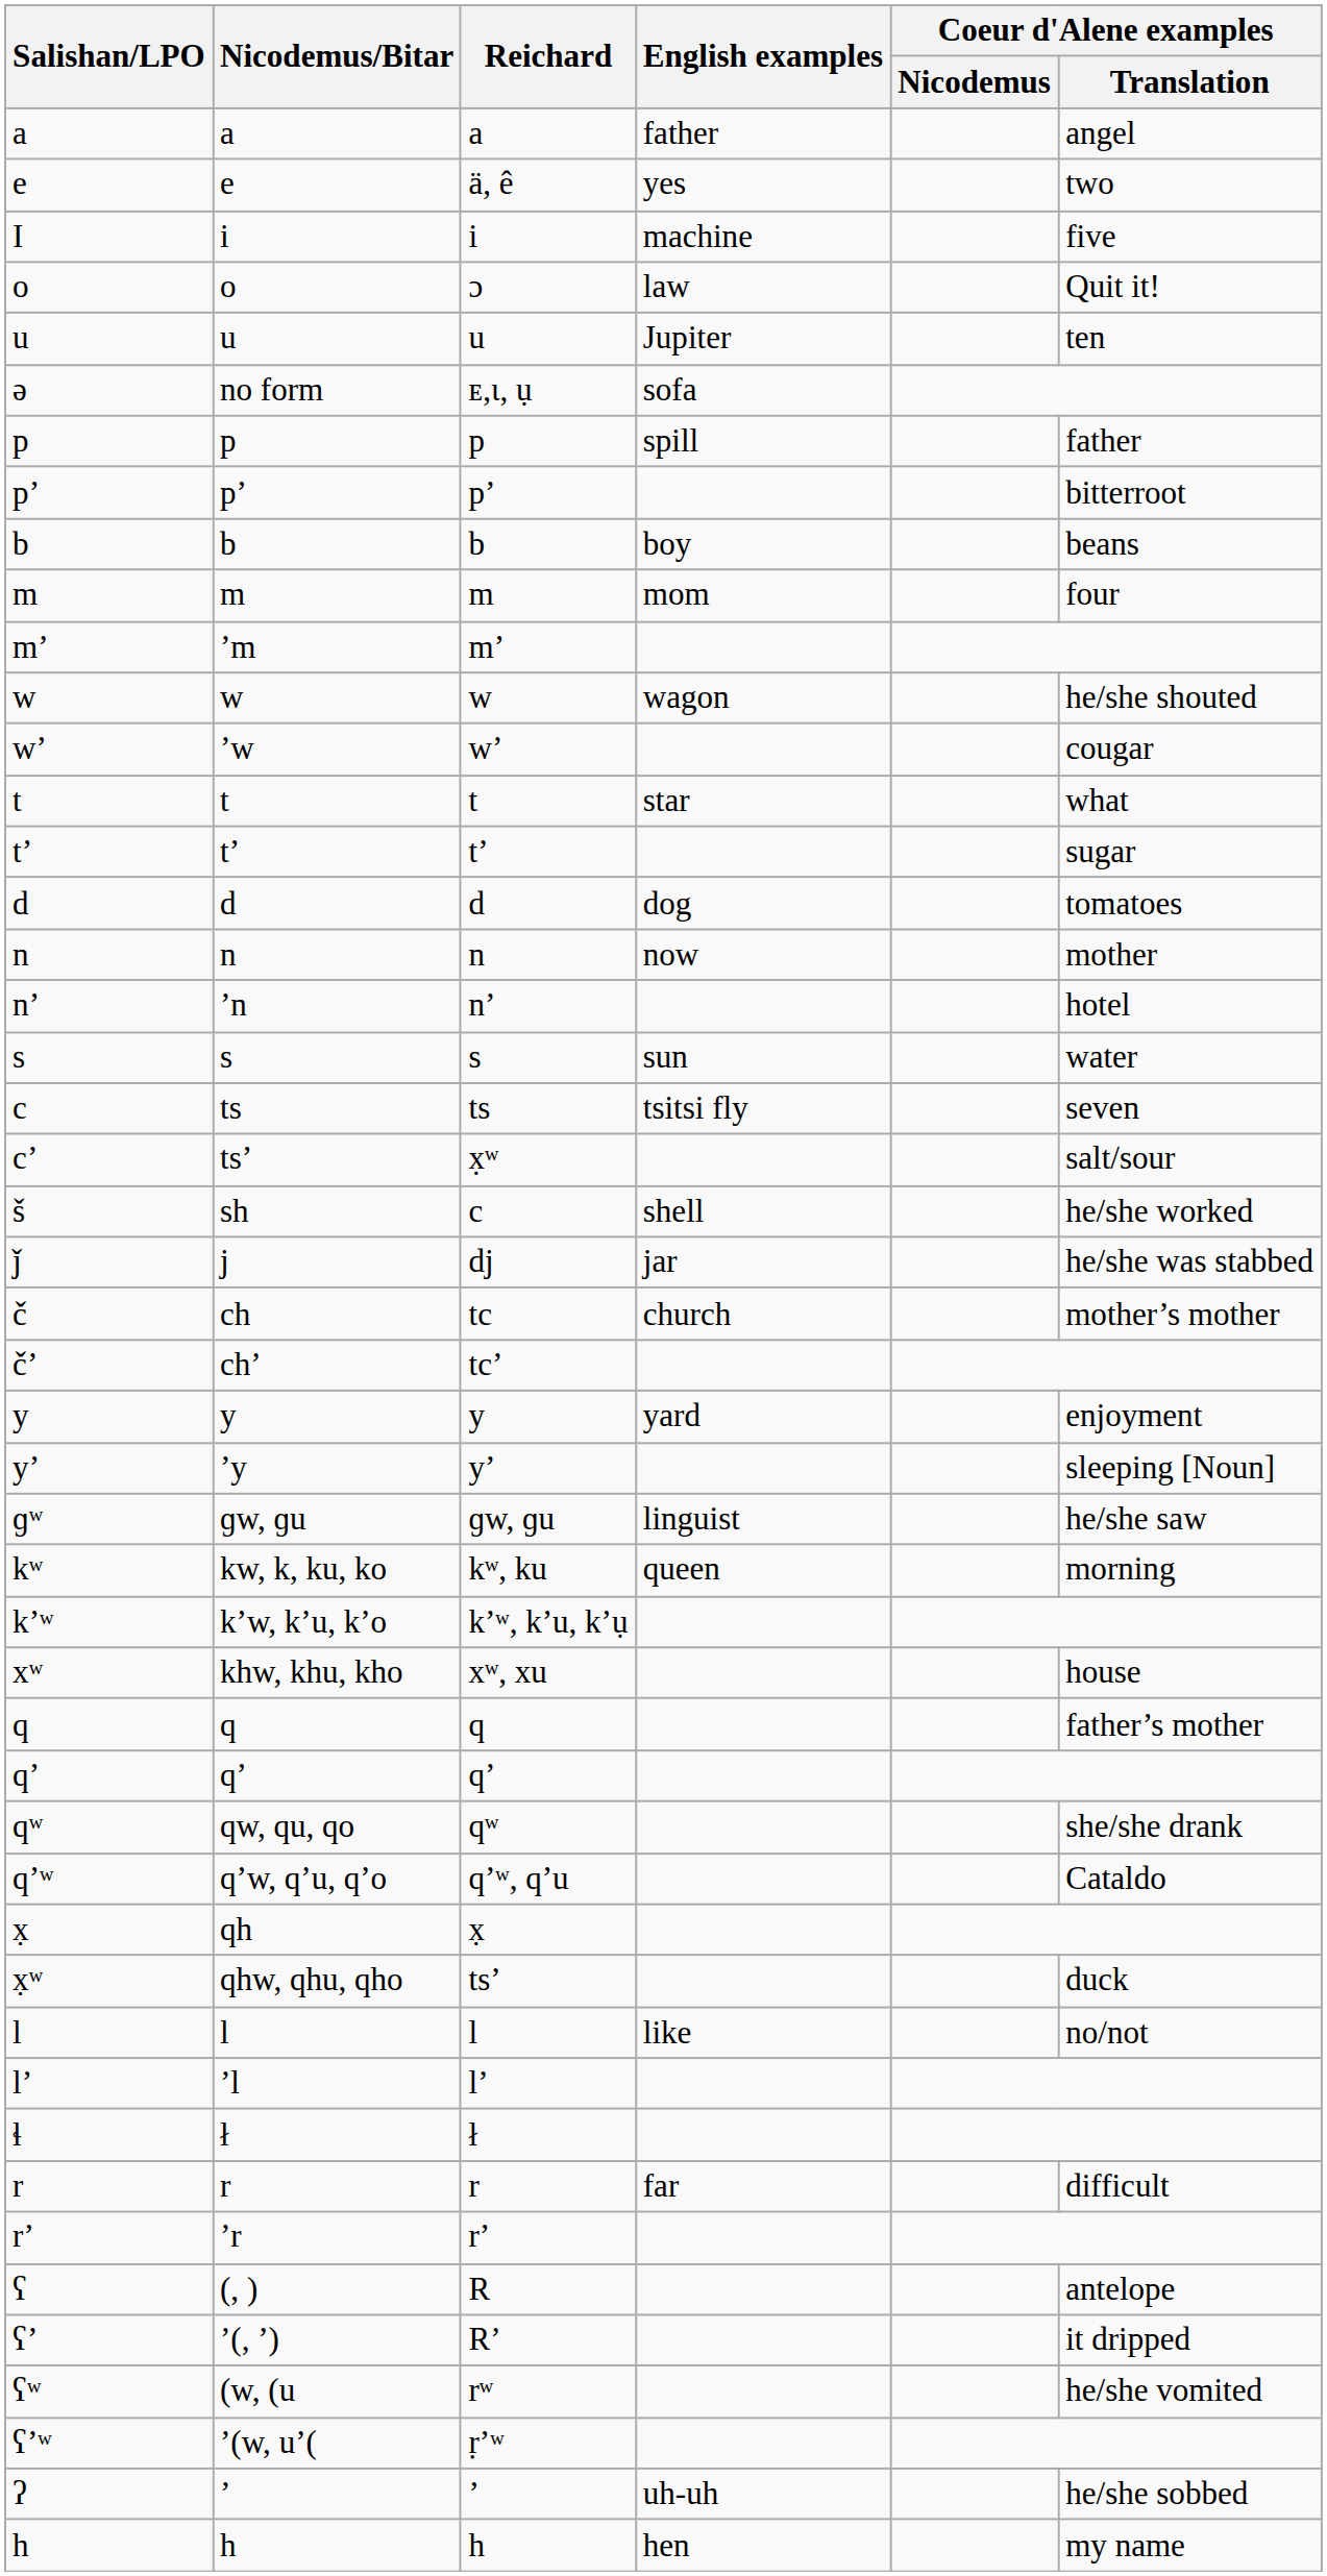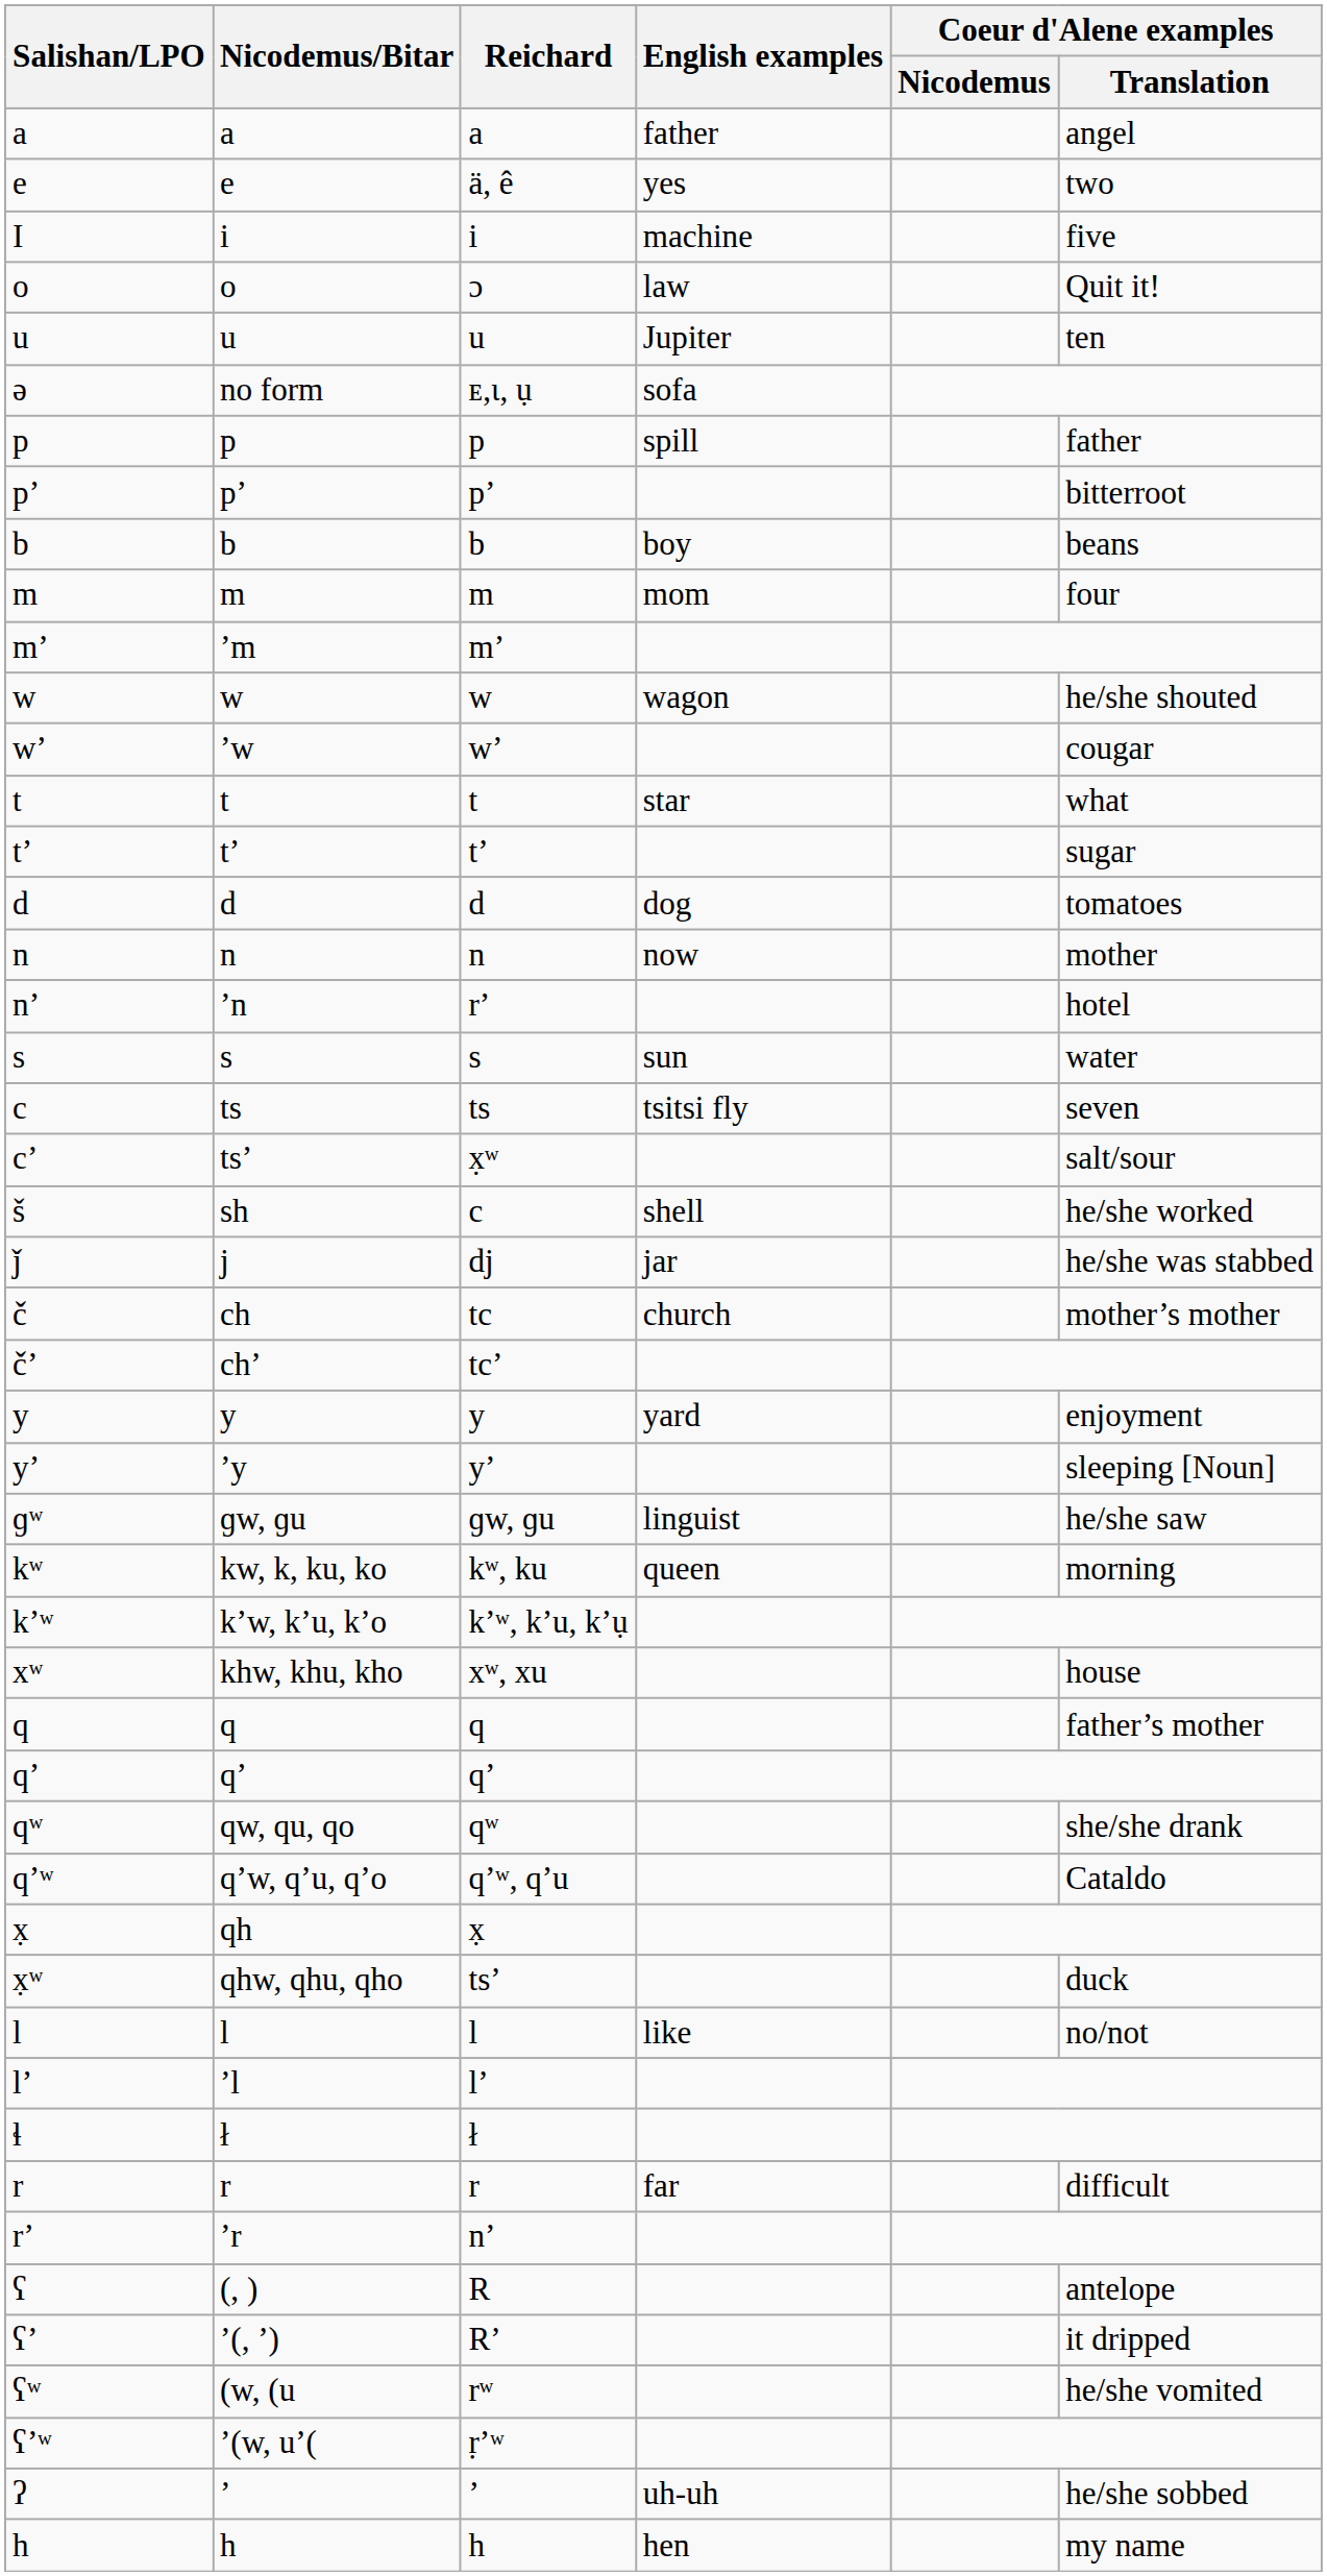 <table class="wikitable" border="1">
 <tr>
 <th rowspan=2><strong>Salishan/LPO</strong></th>
 <th rowspan=2><strong>Nicodemus/Bitar</strong></th>
 <th rowspan=2><strong>Reichard</strong></th>
 <th rowspan=2><strong>English examples</strong></th>
 <th colspan=2><strong> Coeur d'Alene examples</strong></th>
 </tr>
 <tr>
 <th>Nicodemus</th>
 <th>Translation</th>
 </tr>
 <tr>
 <td>a</td>
 <td>a</td>
 <td>a</td>
 <td>father</td>
 <td></td>
 <td>angel</td>
 </tr>
 <tr>
 <td>e</td>
 <td>e</td>
 <td>ä, ê</td>
 <td>yes</td>
 <td></td>
 <td>two</td>
 </tr>
 <tr>
 <td>I</td>
 <td>i</td>
 <td>i</td>
 <td>machine</td>
 <td></td>
 <td>five</td>
 </tr>
 <tr>
 <td>o</td>
 <td>o</td>
 <td>ɔ</td>
 <td>law</td>
 <td></td>
 <td>Quit it!</td>
 </tr>
 <tr>
 <td>u</td>
 <td>u</td>
 <td>u</td>
 <td>Jupiter</td>
 <td></td>
 <td>ten</td>
 </tr>
 <tr>
 <td>ə</td>
 <td>no form</td>
 <td>ᴇ,ι, ụ</td>
 <td>sofa</td>
 <td colspan=2></td>
 </tr>
 <tr>
 <td>p</td>
 <td>p</td>
 <td>p</td>
 <td>spill</td>
 <td></td>
 <td>father</td>
 </tr>
 <tr>
 <td>pʼ</td>
 <td>pʼ</td>
 <td>pʼ</td>
 <td></td>
 <td></td>
 <td>bitterroot</td>
 </tr>
 <tr>
 <td>b</td>
 <td>b</td>
 <td>b</td>
 <td>boy</td>
 <td></td>
 <td>beans</td>
 </tr>
 <tr>
 <td>m</td>
 <td>m</td>
 <td>m</td>
 <td>mom</td>
 <td></td>
 <td>four</td>
 </tr>
 <tr>
 <td>mʼ</td>
 <td>ʼm</td>
 <td>mʼ</td>
 <td></td>
 <td colspan=2></td>
 </tr>
 <tr>
 <td>w</td>
 <td>w</td>
 <td>w</td>
 <td>wagon</td>
 <td></td>
 <td>he/she shouted</td>
 </tr>
 <tr>
 <td>wʼ</td>
 <td>ʼw</td>
 <td>wʼ</td>
 <td></td>
 <td></td>
 <td>cougar</td>
 </tr>
 <tr>
 <td>t</td>
 <td>t</td>
 <td>t</td>
 <td>star</td>
 <td></td>
 <td>what</td>
 </tr>
 <tr>
 <td>tʼ</td>
 <td>tʼ</td>
 <td>tʼ</td>
 <td></td>
 <td></td>
 <td>sugar</td>
 </tr>
 <tr>
 <td>d</td>
 <td>d</td>
 <td>d</td>
 <td>dog</td>
 <td></td>
 <td>tomatoes</td>
 </tr>
 <tr>
 <td>n</td>
 <td>n</td>
 <td>n</td>
 <td>now</td>
 <td></td>
 <td>mother</td>
 </tr>
 <tr>
 <td>nʼ</td>
 <td>ʼn</td>
-<td>nʼ</td>
+<td>rʼ</td>
 <td></td>
 <td></td>
 <td>hotel</td>
 </tr>
 <tr>
 <td>s</td>
 <td>s</td>
 <td>s</td>
 <td>sun</td>
 <td></td>
 <td>water</td>
 </tr>
 <tr>
 <td>c</td>
 <td>ts</td>
 <td>ts</td>
 <td>tsitsi fly</td>
 <td></td>
 <td>seven</td>
 </tr>
 <tr>
 <td>cʼ</td>
 <td>tsʼ</td>
 <td>x̣ʷ</td>
 <td></td>
 <td></td>
 <td>salt/sour</td>
 </tr>
 <tr>
 <td>š</td>
 <td>sh</td>
 <td>c</td>
 <td>shell</td>
 <td></td>
 <td>he/she worked</td>
 </tr>
 <tr>
 <td>ǰ</td>
 <td>j</td>
 <td>dj</td>
 <td>jar</td>
 <td></td>
 <td>he/she was stabbed</td>
 </tr>
 <tr>
 <td>č</td>
 <td>ch</td>
 <td>tc</td>
 <td>church</td>
 <td></td>
 <td>mother’s mother</td>
 </tr>
 <tr>
 <td>čʼ</td>
 <td>ch’</td>
 <td>tc’</td>
 <td></td>
 <td colspan=2></td>
 </tr>
 <tr>
 <td>y</td>
 <td>y</td>
 <td>y</td>
 <td>yard</td>
 <td></td>
 <td>enjoyment</td>
 </tr>
 <tr>
 <td>yʼ</td>
 <td>ʼy</td>
 <td>yʼ</td>
 <td></td>
 <td></td>
 <td>sleeping [Noun]</td>
 </tr>
 <tr>
 <td>ɡʷ</td>
 <td>ɡw, ɡu</td>
 <td>ɡw, ɡu</td>
 <td>linguist</td>
 <td></td>
 <td>he/she saw</td>
 </tr>
 <tr>
 <td>kʷ</td>
 <td>kw, k, ku, ko</td>
 <td>kʷ, ku</td>
 <td>queen</td>
 <td></td>
 <td>morning</td>
 </tr>
 <tr>
 <td>kʼʷ</td>
 <td>kʼw, kʼu, kʼo</td>
 <td>kʼʷ, kʼu, kʼụ</td>
 <td></td>
 <td colspan=2></td>
 </tr>
 <tr>
 <td>xʷ</td>
 <td>khw, khu, kho</td>
 <td>xʷ, xu</td>
 <td></td>
 <td></td>
 <td>house</td>
 </tr>
 <tr>
 <td>q</td>
 <td>q</td>
 <td>q</td>
 <td></td>
 <td></td>
 <td>father’s mother</td>
 </tr>
 <tr>
 <td>q’</td>
 <td>q’</td>
 <td>q’</td>
 <td></td>
 <td colspan=2></td>
 </tr>
 <tr>
 <td>qʷ</td>
 <td>qw, qu, qo</td>
 <td>qʷ</td>
 <td></td>
 <td></td>
 <td>she/she drank</td>
 </tr>
 <tr>
 <td>qʼʷ</td>
 <td>q’w, qʼu, qʼo</td>
 <td>qʼʷ, qʼu</td>
 <td></td>
 <td></td>
 <td>Cataldo</td>
 </tr>
 <tr>
 <td>x̣</td>
 <td>qh</td>
 <td>x̣</td>
 <td></td>
 <td colspan=2></td>
 </tr>
 <tr>
 <td>x̣ʷ</td>
 <td>qhw, qhu, qho</td>
 <td>ts’</td>
 <td></td>
 <td></td>
 <td>duck</td>
 </tr>
 <tr>
 <td>l</td>
 <td>l</td>
 <td>l</td>
 <td>like</td>
 <td></td>
 <td>no/not</td>
 </tr>
 <tr>
 <td>lʼ</td>
 <td>ʼl</td>
 <td>lʼ</td>
 <td></td>
 <td colspan=2></td>
 </tr>
 <tr>
 <td>ɬ</td>
 <td>ł</td>
 <td>ł</td>
 <td></td>
 <td colspan=2></td>
 </tr>
 <tr>
 <td>r</td>
 <td>r</td>
 <td>r</td>
 <td>far</td>
 <td></td>
 <td>difficult</td>
 </tr>
 <tr>
 <td>rʼ</td>
 <td>ʼr</td>
-<td>rʼ</td>
+<td>nʼ</td>
 <td></td>
 <td colspan=2></td>
 </tr>
 <tr>
 <td>ʕ</td>
 <td>(, )</td>
 <td>R</td>
 <td></td>
 <td></td>
 <td>antelope</td>
 </tr>
 <tr>
 <td>ʕʼ</td>
 <td>ʼ(, ʼ)</td>
 <td>Rʼ</td>
 <td></td>
 <td></td>
 <td>it dripped</td>
 </tr>
 <tr>
 <td>ʕʷ</td>
 <td>(w, (u</td>
 <td>rʷ</td>
 <td></td>
 <td></td>
 <td>he/she vomited</td>
 </tr>
 <tr>
 <td>ʕʼʷ</td>
 <td>ʼ(w, uʼ(</td>
 <td>ṛʼʷ</td>
 <td></td>
 <td colspan=2></td>
 </tr>
 <tr>
 <td>ʔ</td>
 <td>ʼ</td>
 <td>ʼ</td>
 <td>uh-uh</td>
 <td></td>
 <td>he/she sobbed</td>
 </tr>
 <tr>
 <td>h</td>
 <td>h</td>
 <td>h</td>
 <td>hen</td>
 <td></td>
 <td>my name</td>
 </tr>
 <tr>
 </tr>
 </table>
